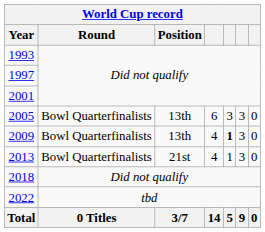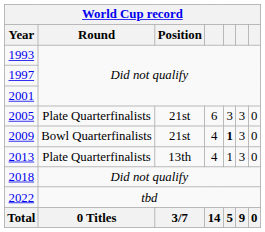 <table class="wikitable" style="text-align: center;">
 <tr>
 <th colspan=10><a href='#'>World Cup record</a></th>
 </tr>
 <tr>
 <th>Year</th>
 <th>Round</th>
 <th>Position</th>
 <th></th>
 <th></th>
 <th></th>
 <th></th>
 </tr>
 <tr>
 <td> <a href='#'>1993</a></td>
 <td colspan=6 rowspan=3><em>Did not qualify</em></td>
 </tr>
 <tr>
 <td> <a href='#'>1997</a></td>
 </tr>
 <tr>
 <td> <a href='#'>2001</a></td>
 </tr>
 <tr>
 <td> <a href='#'>2005</a></td>
-<td>Bowl Quarterfinalists</td>
-<td>13th</td>
+<td>Plate Quarterfinalists</td>
+<td>21st</td>
 <td>6</td>
 <td>3</td>
 <td>3</td>
 <td>0</td>
 </tr>
 <tr>
 <td> <a href='#'>2009</a></td>
 <td>Bowl Quarterfinalists</td>
-<td>13th</td>
+<td>21st</td>
 <td>4</td>
 <td><strong>1</strong></td>
 <td>3</td>
 <td>0</td>
 </tr>
 <tr>
 <td> <a href='#'>2013</a></td>
-<td>Bowl Quarterfinalists</td>
-<td>21st</td>
+<td>Plate Quarterfinalists</td>
+<td>13th</td>
 <td>4</td>
 <td>1</td>
 <td>3</td>
 <td>0</td>
 </tr>
 <tr>
 <td> <a href='#'>2018</a></td>
 <td colspan=6><em>Did not qualify</em></td>
 </tr>
 <tr>
 <td> <a href='#'>2022</a></td>
 <td colspan=6><em>tbd</em></td>
 </tr>
 <tr>
 <th>Total</th>
 <th>0 Titles</th>
 <th>3/7</th>
 <th>14</th>
 <th>5</th>
 <th>9</th>
 <th>0</th>
 </tr>
 </table>
